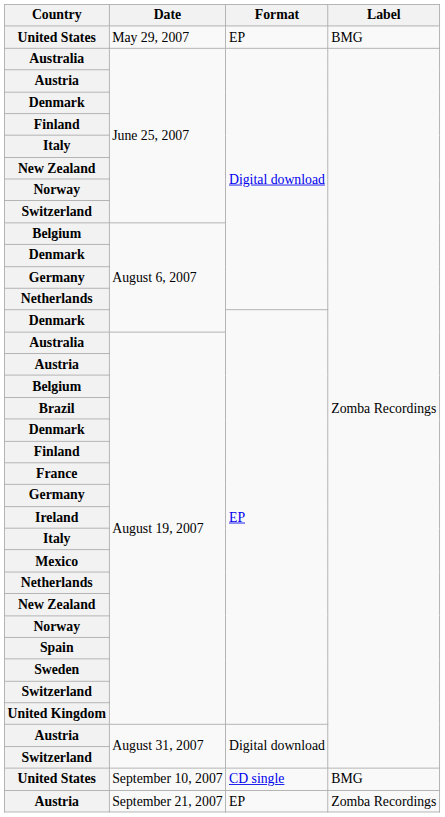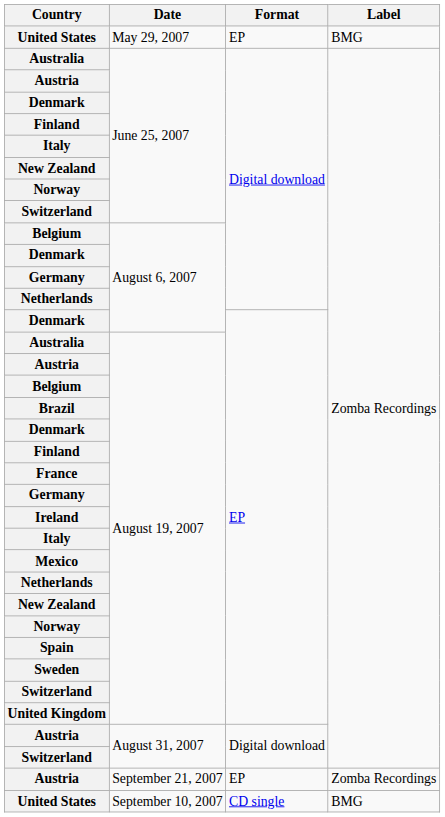 <table class="wikitable plainrowheaders">
 <tr>
 <th scope="col">Country</th>
 <th scope="col">Date</th>
 <th scope="col">Format</th>
 <th scope="col">Label</th>
 </tr>
 <tr>
 <th scope="row">United States</th>
 <td>May 29, 2007</td>
 <td>EP</td>
 <td>BMG</td>
 </tr>
 <tr>
 <th scope="row">Australia</th>
 <td rowspan="8">June 25, 2007</td>
 <td rowspan="12"><a href='#'>Digital download</a></td>
 <td rowspan="33">Zomba Recordings</td>
 </tr>
 <tr>
 <th scope="row">Austria</th>
 </tr>
 <tr>
 <th scope="row">Denmark</th>
 </tr>
 <tr>
 <th scope="row">Finland</th>
 </tr>
 <tr>
 <th scope="row">Italy</th>
 </tr>
 <tr>
 <th scope="row">New Zealand</th>
 </tr>
 <tr>
 <th scope="row">Norway</th>
 </tr>
 <tr>
 <th scope="row">Switzerland</th>
 </tr>
 <tr>
 <th scope="row">Belgium</th>
 <td rowspan="5">August 6, 2007</td>
 </tr>
 <tr>
 <th scope="row">Denmark</th>
 </tr>
 <tr>
 <th scope="row">Germany</th>
 </tr>
 <tr>
 <th scope="row">Netherlands</th>
 </tr>
 <tr>
 <th scope="row">Denmark</th>
 <td rowspan="19"><a href='#'>EP</a></td>
 </tr>
 <tr>
 <th scope="row">Australia</th>
 <td rowspan="18">August 19, 2007</td>
 </tr>
 <tr>
 <th scope="row">Austria</th>
 </tr>
 <tr>
 <th scope="row">Belgium</th>
 </tr>
 <tr>
 <th scope="row">Brazil</th>
 </tr>
 <tr>
 <th scope="row">Denmark</th>
 </tr>
 <tr>
 <th scope="row">Finland</th>
 </tr>
 <tr>
 <th scope="row">France</th>
 </tr>
 <tr>
 <th scope="row">Germany</th>
 </tr>
 <tr>
 <th scope="row">Ireland</th>
 </tr>
 <tr>
 <th scope="row">Italy</th>
 </tr>
 <tr>
 <th scope="row">Mexico</th>
 </tr>
 <tr>
 <th scope="row">Netherlands</th>
 </tr>
 <tr>
 <th scope="row">New Zealand</th>
 </tr>
 <tr>
 <th scope="row">Norway</th>
 </tr>
 <tr>
 <th scope="row">Spain</th>
 </tr>
 <tr>
 <th scope="row">Sweden</th>
 </tr>
 <tr>
 <th scope="row">Switzerland</th>
 </tr>
 <tr>
 <th scope="row">United Kingdom</th>
 </tr>
 <tr>
 <th scope="row">Austria</th>
 <td rowspan="2">August 31, 2007</td>
 <td rowspan="2">Digital download</td>
 </tr>
 <tr>
 <th scope="row">Switzerland</th>
 </tr>
 <tr>
+<th scope="row">Austria</th>
+<td>September 21, 2007</td>
+<td>EP</td>
+<td>Zomba Recordings</td>
+</tr>
+<tr>
 <th scope="row">United States</th>
 <td>September 10, 2007</td>
 <td><a href='#'>CD single</a></td>
 <td>BMG</td>
 </tr>
-<tr>
-<th scope="row">Austria</th>
-<td>September 21, 2007</td>
-<td>EP</td>
-<td>Zomba Recordings</td>
-</tr>
 </table>
